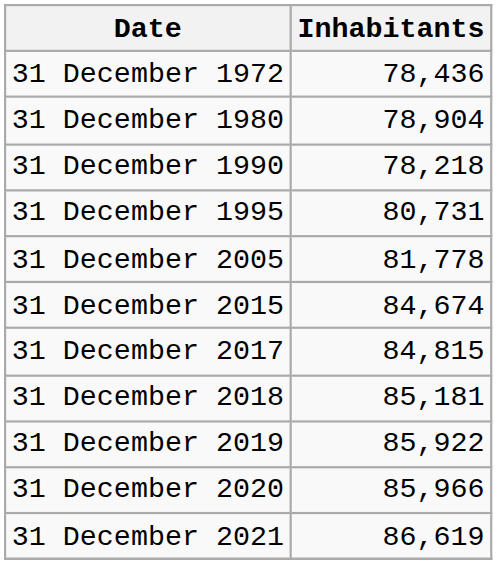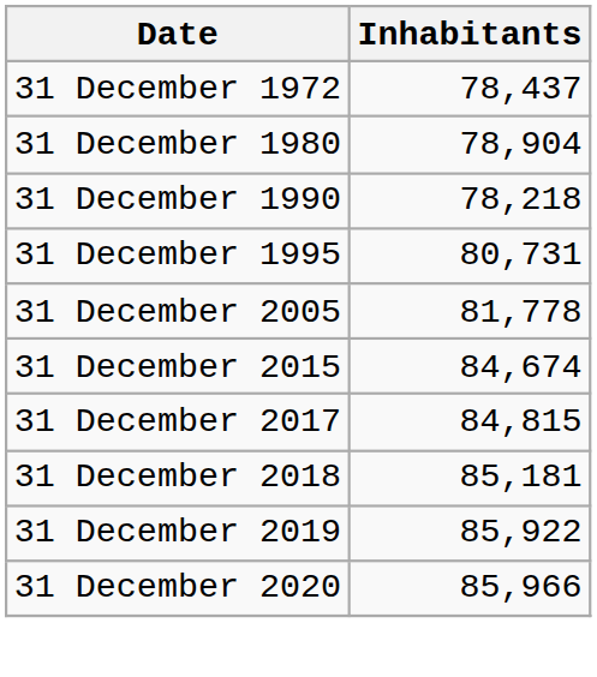 <table class="wikitable">
 <tr>
 <th>Date</th>
 <th>Inhabitants</th>
 </tr>
 <tr>
 <td>31 December 1972</td>
-<td align="right">78,436</td>
+<td align="right">78,437</td>
 </tr>
 <tr>
 <td>31 December 1980</td>
 <td align="right">78,904</td>
 </tr>
 <tr>
 <td>31 December 1990</td>
 <td align="right">78,218</td>
 </tr>
 <tr>
 <td>31 December 1995</td>
 <td align="right">80,731</td>
 </tr>
 <tr>
 <td>31 December 2005</td>
 <td align="right">81,778</td>
 </tr>
 <tr>
 <td>31 December 2015</td>
 <td align="right">84,674</td>
 </tr>
 <tr>
 <td>31 December 2017</td>
 <td align="right">84,815</td>
 </tr>
 <tr>
 <td>31 December 2018</td>
 <td align="right">85,181</td>
 </tr>
 <tr>
 <td>31 December 2019</td>
 <td align="right">85,922</td>
 </tr>
 <tr>
 <td>31 December 2020</td>
 <td align="right">85,966</td>
 </tr>
 <tr>
-<td>31 December 2021</td>
-<td align="right">86,619</td>
-</tr>
-<tr>
 </tr>
 </table>
